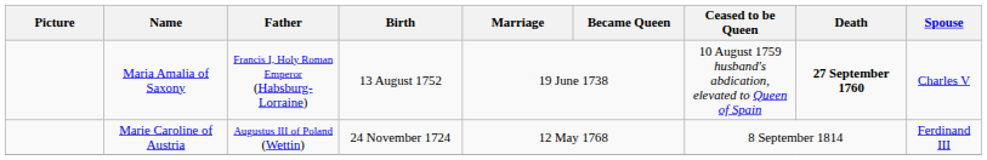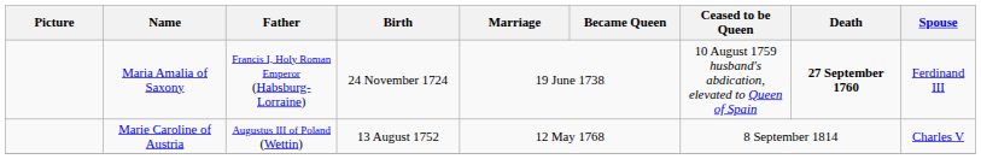 <table width=95% class="wikitable">
 <tr>
 <th width = "8%">Picture</th>
 <th width = "10%">Name</th>
 <th width = "9%">Father</th>
 <th width = "10%">Birth</th>
 <th width = "9%">Marriage</th>
 <th width = "9%">Became Queen</th>
 <th width = "9%">Ceased to be Queen</th>
 <th width = "9%">Death</th>
 <th width = "6%"><a href='#'>Spouse</a></th>
 </tr>
 <tr>
 <td align="center"></td>
 <td align="center"><a href='#'>Maria Amalia of Saxony</a></td>
 <td align="center"><small><a href='#'>Francis I, Holy Roman Emperor</a></small><br> (<a href='#'>Habsburg-Lorraine</a>)</td>
-<td align="center">13 August 1752</td>
+<td align="center">24 November 1724</td>
 <td align="center" colspan="2">19 June 1738</td>
 <td align="center">10 August 1759<br><em>husband's abdication, elevated to <a href='#'>Queen of Spain</a></em></td>
 <td align="center"><strong>27 September 1760</strong></td>
-<td align="center"><a href='#'>Charles V</a></td>
+<td align="center"><a href='#'>Ferdinand III</a></td>
 </tr>
 <tr>
 <td align="center"></td>
 <td align="center"><a href='#'>Marie Caroline of Austria</a></td>
 <td align="center"><small><a href='#'>Augustus III of Poland</a></small><br> (<a href='#'>Wettin</a>)</td>
-<td align="center">24 November 1724</td>
+<td align="center">13 August 1752</td>
 <td align="center" colspan="2">12 May 1768</td>
 <td align="center" colspan="2">8 September 1814</td>
-<td align="center"><a href='#'>Ferdinand III</a></td>
+<td align="center"><a href='#'>Charles V</a></td>
 </tr>
 <tr>
 </tr>
 </table>
